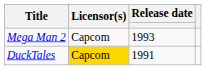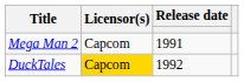 <table class="wikitable plainrowheaders sortable">
 <tr>
 <th rowspan="2" scope="col">Title</th>
 <th rowspan="2" scope="col">Licensor(s)</th>
 <th colspan="1" data-sort-type="date">Release date</th>
 <th rowspan="2" scope="col" class="unsortable"></th>
 </tr>
 <tr>
 <th data-sort-type="date"></th>
 </tr>
 <tr>
 <td><em><a href='#'>Mega Man 2</a></em></td>
 <td>Capcom</td>
-<td>1993</td>
+<td>1991</td>
 <td></td>
 </tr>
 <tr>
 <td><em><a href='#'>DuckTales</a></em></td>
 <td style="background: gold;">Capcom</td>
-<td>1991</td>
+<td>1992</td>
 <td></td>
 </tr>
 </table>
